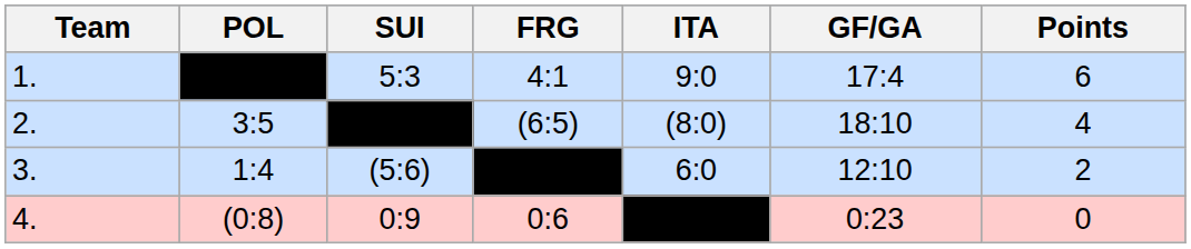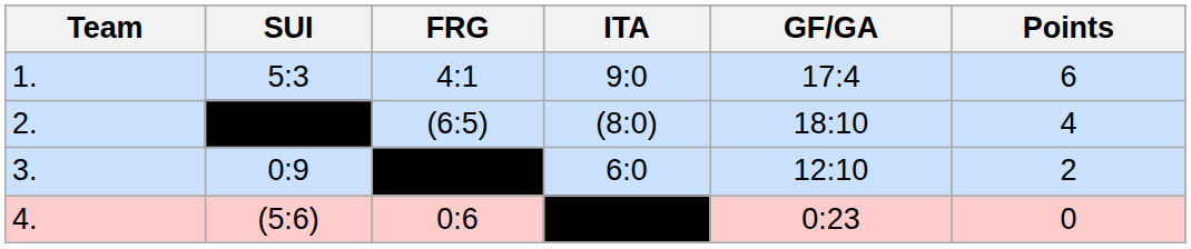 <table class="wikitable" bgcolor="#EFEFFF" width="50%">
 <tr bgcolor="#BCD2EE">
 <th>Team</th>
-<th>POL</th>
 <th>SUI</th>
 <th>FRG</th>
 <th>ITA</th>
 <th>GF/GA</th>
 <th>Points</th>
 </tr>
 <tr bgcolor="#CAE1FF" align="center">
 <td align="left">1. </td>
-<td style="background:#000000;"></td>
 <td>5:3</td>
 <td>4:1</td>
 <td>9:0</td>
 <td>17:4</td>
 <td>6</td>
 </tr>
 <tr bgcolor="#CAE1FF" align="center">
 <td align="left">2. </td>
-<td>3:5</td>
 <td style="background:#000000;"></td>
 <td>(6:5)</td>
 <td>(8:0)</td>
 <td>18:10</td>
 <td>4</td>
 </tr>
 <tr bgcolor="#CAE1FF" align="center">
 <td align="left">3. </td>
-<td>1:4</td>
-<td>(5:6)</td>
+<td>0:9</td>
 <td style="background:#000000;"></td>
 <td>6:0</td>
 <td>12:10</td>
 <td>2</td>
 </tr>
 <tr bgcolor="#ffcccc" align="center">
 <td align="left">4. </td>
-<td>(0:8)</td>
-<td>0:9</td>
+<td>(5:6)</td>
 <td>0:6</td>
 <td style="background:#000000;"></td>
 <td>0:23</td>
 <td>0</td>
 </tr>
 </table>
